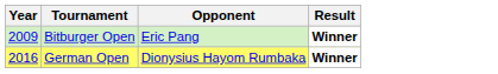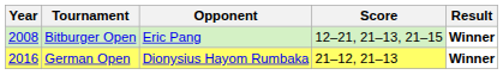 <table class="sortable wikitable" style="font-size: 95%;">
 <tr>
 <th>Year</th>
 <th>Tournament</th>
 <th>Opponent</th>
+<th>Score</th>
 <th>Result</th>
 </tr>
 <tr style="background:#D4F1C5">
-<td align="center"><a href='#'>2009</a></td>
+<td align="center"><a href='#'>2008</a></td>
 <td align="left"><a href='#'>Bitburger Open</a></td>
 <td align="left"> <a href='#'>Eric Pang</a></td>
+<td align="left">12–21, 21–13, 21–15</td>
 <td style="text-align:left; background:white"> <strong>Winner</strong></td>
 </tr>
 <tr style="background:#FFFF67">
 <td align="center"><a href='#'>2016</a></td>
 <td align="left"><a href='#'>German Open</a></td>
 <td align="left"> <a href='#'>Dionysius Hayom Rumbaka</a></td>
+<td align="left">21–12, 21–13</td>
 <td style="text-align:left; background:white"> <strong>Winner</strong></td>
 </tr>
 </table>
